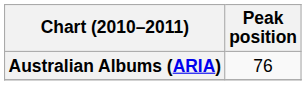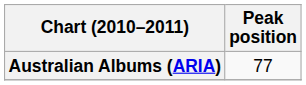 <table class="wikitable sortable plainrowheaders" style="text-align:center">
 <tr>
 <th scope="col">Chart (2010–2011)</th>
 <th scope="col">Peak<br>position</th>
 </tr>
 <tr>
 <th scope="row">Australian Albums (<a href='#'>ARIA</a>)</th>
-<td>76</td>
+<td>77</td>
 </tr>
 <tr>
 </tr>
 <tr>
 </tr>
 <tr>
 </tr>
 <tr>
 </tr>
 <tr>
 </tr>
 <tr>
 </tr>
 <tr>
 </tr>
 <tr>
 </tr>
 <tr>
 </tr>
 <tr>
 </tr>
 <tr>
 </tr>
 <tr>
 </tr>
 <tr>
 </tr>
 <tr>
 </tr>
 <tr>
 </tr>
 <tr>
 </tr>
 </table>
